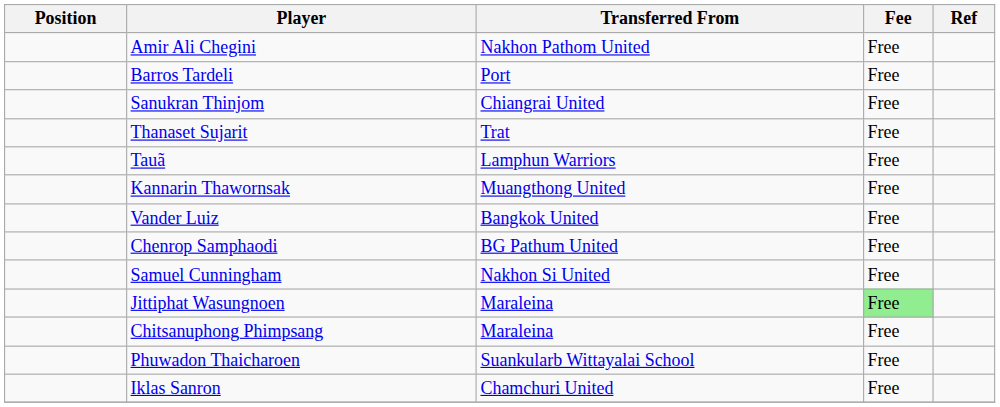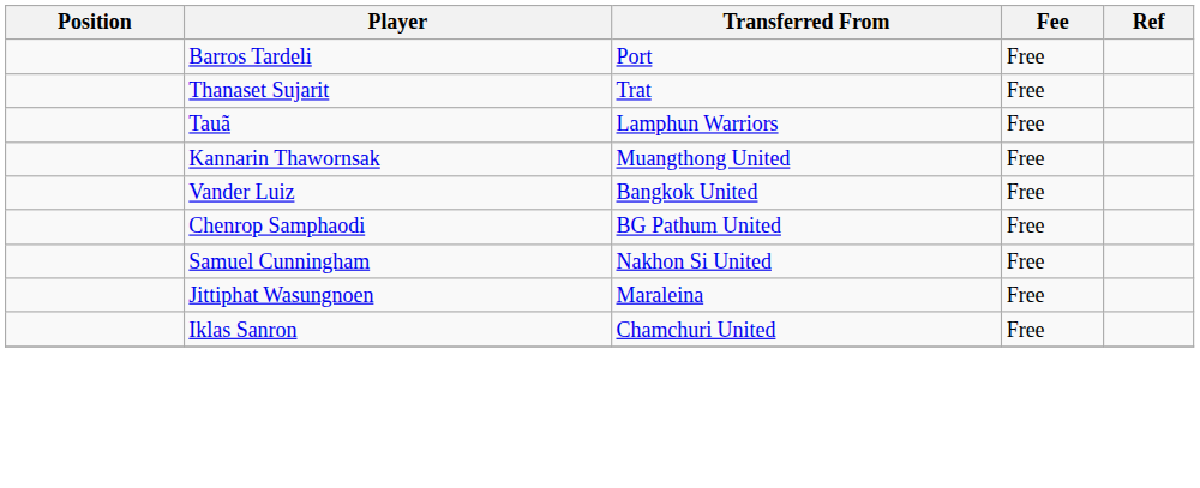 <table class="wikitable sortable" style="width:70%; text-align:center; font-size:100%; text-align:left;">
 <tr>
 <th><strong>Position</strong></th>
 <th><strong>Player</strong></th>
 <th><strong>Transferred From</strong></th>
 <th><strong>Fee</strong></th>
 <th><strong>Ref</strong></th>
 </tr>
 <tr>
 <td></td>
-<td> <a href='#'>Amir Ali Chegini</a></td>
-<td> <a href='#'>Nakhon Pathom United</a></td>
-<td>Free</td>
-<td></td>
-</tr>
-<tr>
-<td></td>
 <td> <a href='#'>Barros Tardeli</a></td>
 <td> <a href='#'>Port</a></td>
-<td>Free</td>
-<td></td>
-</tr>
-<tr>
-<td></td>
-<td> <a href='#'>Sanukran Thinjom</a></td>
-<td> <a href='#'>Chiangrai United</a></td>
 <td>Free</td>
 <td></td>
 </tr>
 <tr>
 <td></td>
 <td> <a href='#'>Thanaset Sujarit</a></td>
 <td> <a href='#'>Trat</a></td>
 <td>Free</td>
 <td></td>
 </tr>
 <tr>
 <td></td>
 <td> <a href='#'>Tauã</a></td>
 <td> <a href='#'>Lamphun Warriors</a></td>
 <td>Free</td>
 <td></td>
 </tr>
 <tr>
 <td></td>
 <td> <a href='#'>Kannarin Thawornsak</a></td>
 <td> <a href='#'>Muangthong United</a></td>
 <td>Free</td>
 <td></td>
 </tr>
 <tr>
 <td></td>
 <td> <a href='#'>Vander Luiz</a></td>
 <td> <a href='#'>Bangkok United</a></td>
 <td>Free</td>
 <td></td>
 </tr>
 <tr>
 <td></td>
 <td> <a href='#'>Chenrop Samphaodi</a></td>
 <td> <a href='#'>BG Pathum United</a></td>
 <td>Free</td>
 <td></td>
 </tr>
 <tr>
 <td></td>
 <td> <a href='#'>Samuel Cunningham</a></td>
 <td> <a href='#'>Nakhon Si United</a></td>
 <td>Free</td>
 <td></td>
 </tr>
 <tr>
 <td></td>
 <td> <a href='#'>Jittiphat Wasungnoen</a></td>
 <td> <a href='#'>Maraleina</a></td>
-<td style="background: lightgreen;">Free</td>
-<td></td>
-</tr>
-<tr>
-<td></td>
-<td> <a href='#'>Chitsanuphong Phimpsang</a></td>
-<td> <a href='#'>Maraleina</a></td>
-<td>Free</td>
-<td></td>
-</tr>
-<tr>
-<td></td>
-<td> <a href='#'>Phuwadon Thaicharoen</a></td>
-<td> <a href='#'>Suankularb Wittayalai School</a></td>
 <td>Free</td>
 <td></td>
 </tr>
 <tr>
 <td></td>
 <td> <a href='#'>Iklas Sanron</a></td>
 <td> <a href='#'>Chamchuri United</a></td>
 <td>Free</td>
 <td></td>
 </tr>
 <tr>
 </tr>
 </table>
